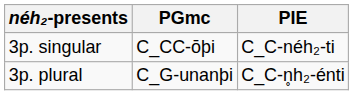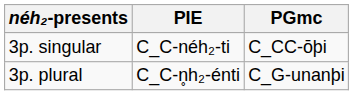 <table class="wikitable">
 <tr>
 <th><em>néh₂</em>-presents</th>
+<th>PIE</th>
 <th>PGmc</th>
-<th>PIE</th>
 </tr>
 <tr>
 <td>3p. singular</td>
+<td>C_C-néh₂-ti</td>
 <td>C_CC-ōþi</td>
-<td>C_C-néh₂-ti</td>
 </tr>
 <tr>
 <td>3p. plural</td>
+<td>C_C-n̥h₂-énti</td>
 <td>C_G-unanþi</td>
-<td>C_C-n̥h₂-énti</td>
 </tr>
 </table>
